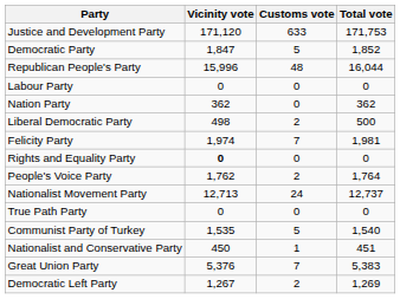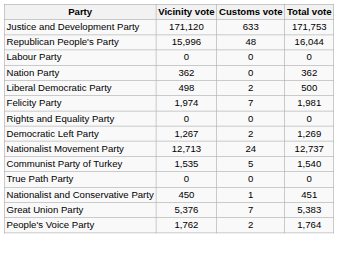 <table class="wikitable sortable">
 <tr>
 <th style="text-align:center;">Party</th>
 <th style="text-align:center;">Vicinity vote</th>
 <th style="text-align:center;">Customs vote</th>
 <th style="text-align:center;">Total vote</th>
 </tr>
 <tr>
 <td>Justice and Development Party</td>
 <td style="text-align:center;">171,120</td>
 <td style="text-align:center;">633</td>
 <td style="text-align:center;">171,753</td>
-</tr>
-<tr>
-<td>Democratic Party</td>
-<td style="text-align:center;">1,847</td>
-<td style="text-align:center;">5</td>
-<td style="text-align:center;">1,852</td>
 </tr>
 <tr>
 <td>Republican People's Party</td>
 <td style="text-align:center;">15,996</td>
 <td style="text-align:center;">48</td>
 <td style="text-align:center;">16,044</td>
 </tr>
 <tr>
 <td>Labour Party</td>
 <td style="text-align:center;">0</td>
 <td style="text-align:center;">0</td>
 <td style="text-align:center;">0</td>
 </tr>
 <tr>
 <td>Nation Party</td>
 <td style="text-align:center;">362</td>
 <td style="text-align:center;">0</td>
 <td style="text-align:center;">362</td>
 </tr>
 <tr>
 <td>Liberal Democratic Party</td>
 <td style="text-align:center;">498</td>
 <td style="text-align:center;">2</td>
 <td style="text-align:center;">500</td>
 </tr>
 <tr>
 <td>Felicity Party</td>
 <td style="text-align:center;">1,974</td>
 <td style="text-align:center;">7</td>
 <td style="text-align:center;">1,981</td>
 </tr>
 <tr>
 <td>Rights and Equality Party</td>
-<td style="text-align:center;"><strong>0</strong></td>
+<td style="text-align:center;">0</td>
 <td style="text-align:center;">0</td>
 <td style="text-align:center;">0</td>
 </tr>
 <tr>
-<td>People's Voice Party</td>
-<td style="text-align:center;">1,762</td>
+<td>Democratic Left Party</td>
+<td style="text-align:center;">1,267</td>
 <td style="text-align:center;">2</td>
-<td style="text-align:center;">1,764</td>
+<td style="text-align:center;">1,269</td>
 </tr>
 <tr>
 <td>Nationalist Movement Party</td>
 <td style="text-align:center;">12,713</td>
 <td style="text-align:center;">24</td>
 <td style="text-align:center;">12,737</td>
 </tr>
 <tr>
+<td>Communist Party of Turkey</td>
+<td style="text-align:center;">1,535</td>
+<td style="text-align:center;">5</td>
+<td style="text-align:center;">1,540</td>
+</tr>
+<tr>
 <td>True Path Party</td>
 <td style="text-align:center;">0</td>
 <td style="text-align:center;">0</td>
 <td style="text-align:center;">0</td>
-</tr>
-<tr>
-<td>Communist Party of Turkey</td>
-<td style="text-align:center;">1,535</td>
-<td style="text-align:center;">5</td>
-<td style="text-align:center;">1,540</td>
 </tr>
 <tr>
 <td>Nationalist and Conservative Party</td>
 <td style="text-align:center;">450</td>
 <td style="text-align:center;">1</td>
 <td style="text-align:center;">451</td>
 </tr>
 <tr>
 <td>Great Union Party</td>
 <td style="text-align:center;">5,376</td>
 <td style="text-align:center;">7</td>
 <td style="text-align:center;">5,383</td>
 </tr>
 <tr>
-<td>Democratic Left Party</td>
-<td style="text-align:center;">1,267</td>
+<td>People's Voice Party</td>
+<td style="text-align:center;">1,762</td>
 <td style="text-align:center;">2</td>
-<td style="text-align:center;">1,269</td>
+<td style="text-align:center;">1,764</td>
 </tr>
 </table>
